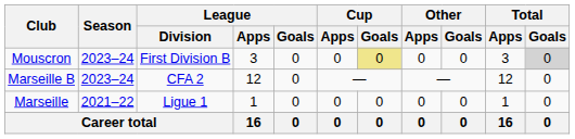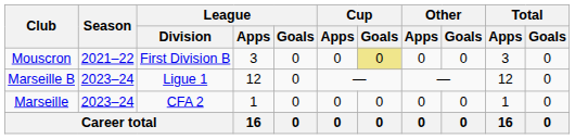 <table class="wikitable" style="text-align:center">
 <tr>
 <th rowspan="2">Club</th>
 <th rowspan="2">Season</th>
 <th colspan="3">League</th>
 <th colspan="2">Cup</th>
 <th colspan="2">Other</th>
 <th colspan="2">Total</th>
 </tr>
 <tr>
 <th>Division</th>
 <th>Apps</th>
 <th>Goals</th>
 <th>Apps</th>
 <th>Goals</th>
 <th>Apps</th>
 <th>Goals</th>
 <th>Apps</th>
 <th>Goals</th>
 </tr>
 <tr>
 <td><a href='#'>Mouscron</a></td>
-<td><a href='#'>2023–24</a></td>
+<td><a href='#'>2021–22</a></td>
 <td><a href='#'>First Division B</a></td>
 <td>3</td>
 <td>0</td>
 <td>0</td>
 <td style="background: khaki;">0</td>
 <td>0</td>
 <td>0</td>
 <td>3</td>
-<td style="background: lightgrey;">0</td>
+<td>0</td>
 </tr>
 <tr>
 <td><a href='#'>Marseille B</a></td>
 <td><a href='#'>2023–24</a></td>
-<td><a href='#'>CFA 2</a></td>
+<td><a href='#'>Ligue 1</a></td>
 <td>12</td>
 <td>0</td>
 <td colspan="2">—</td>
 <td colspan="2">—</td>
 <td>12</td>
 <td>0</td>
 </tr>
 <tr>
 <td><a href='#'>Marseille</a></td>
-<td><a href='#'>2021–22</a></td>
-<td><a href='#'>Ligue 1</a></td>
+<td><a href='#'>2023–24</a></td>
+<td><a href='#'>CFA 2</a></td>
 <td>1</td>
 <td>0</td>
 <td>0</td>
 <td>0</td>
 <td>0</td>
 <td>0</td>
 <td>1</td>
 <td>0</td>
 </tr>
 <tr>
 <th colspan="3">Career total</th>
 <th>16</th>
 <th>0</th>
 <th>0</th>
 <th>0</th>
 <th>0</th>
 <th>0</th>
 <th>16</th>
 <th>0</th>
 </tr>
 </table>
